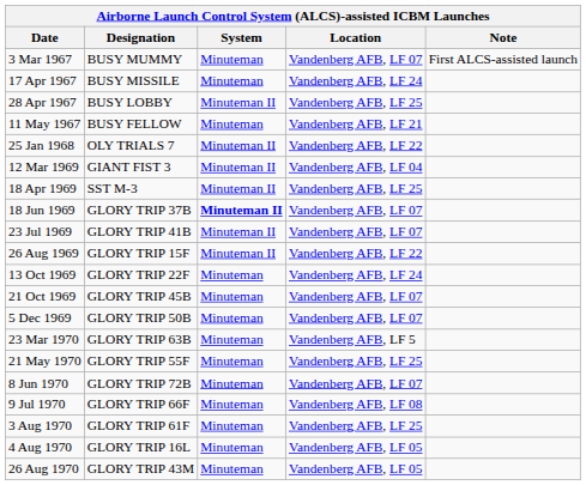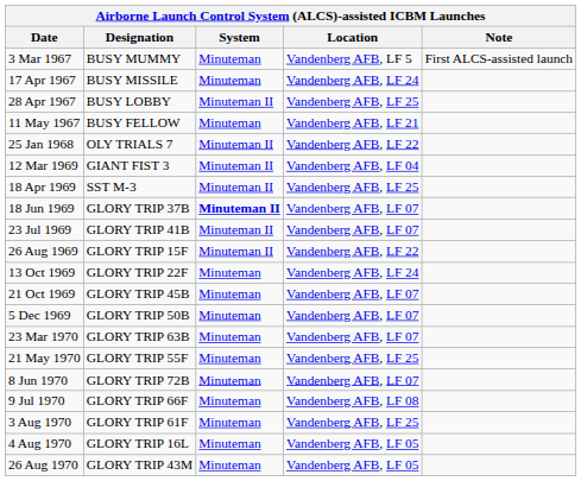 <table class="wikitable">
 <tr>
 <th colspan=6><a href='#'>Airborne Launch Control System</a> (ALCS)-assisted ICBM Launches</th>
 </tr>
 <tr>
 <th>Date</th>
 <th>Designation</th>
 <th>System</th>
 <th>Location</th>
 <th>Note</th>
 </tr>
 <tr>
 <td>3 Mar 1967</td>
 <td>BUSY MUMMY</td>
 <td><a href='#'>Minuteman</a></td>
-<td><a href='#'>Vandenberg AFB</a>, <a href='#'>LF 07</a></td>
+<td><a href='#'>Vandenberg AFB</a>, LF 5</td>
 <td>First ALCS-assisted launch</td>
 </tr>
 <tr>
 <td>17 Apr 1967</td>
 <td>BUSY MISSILE</td>
 <td><a href='#'>Minuteman</a></td>
 <td><a href='#'>Vandenberg AFB</a>, <a href='#'>LF 24</a></td>
 <td></td>
 </tr>
 <tr>
 <td>28 Apr 1967</td>
 <td>BUSY LOBBY</td>
 <td><a href='#'>Minuteman II</a></td>
 <td><a href='#'>Vandenberg AFB</a>, <a href='#'>LF 25</a></td>
 <td></td>
 </tr>
 <tr>
 <td>11 May 1967</td>
 <td>BUSY FELLOW</td>
 <td><a href='#'>Minuteman</a></td>
 <td><a href='#'>Vandenberg AFB</a>, <a href='#'>LF 21</a></td>
 <td></td>
 </tr>
 <tr>
 <td>25 Jan 1968</td>
 <td>OLY TRIALS 7</td>
 <td><a href='#'>Minuteman II</a></td>
 <td><a href='#'>Vandenberg AFB</a>, <a href='#'>LF 22</a></td>
 <td></td>
 </tr>
 <tr>
 <td>12 Mar 1969</td>
 <td>GIANT FIST 3</td>
 <td><a href='#'>Minuteman II</a></td>
 <td><a href='#'>Vandenberg AFB</a>, <a href='#'>LF 04</a></td>
 <td></td>
 </tr>
 <tr>
 <td>18 Apr 1969</td>
 <td>SST M-3</td>
 <td><a href='#'>Minuteman II</a></td>
 <td><a href='#'>Vandenberg AFB</a>, <a href='#'>LF 25</a></td>
 <td></td>
 </tr>
 <tr>
 <td>18 Jun 1969</td>
 <td>GLORY TRIP 37B</td>
 <td><strong><a href='#'>Minuteman II</a></strong></td>
 <td><a href='#'>Vandenberg AFB</a>, <a href='#'>LF 07</a></td>
 <td></td>
 </tr>
 <tr>
 <td>23 Jul 1969</td>
 <td>GLORY TRIP 41B</td>
 <td><a href='#'>Minuteman II</a></td>
 <td><a href='#'>Vandenberg AFB</a>, <a href='#'>LF 07</a></td>
 <td></td>
 </tr>
 <tr>
 <td>26 Aug 1969</td>
 <td>GLORY TRIP 15F</td>
 <td><a href='#'>Minuteman II</a></td>
 <td><a href='#'>Vandenberg AFB</a>, <a href='#'>LF 22</a></td>
 <td></td>
 </tr>
 <tr>
 <td>13 Oct 1969</td>
 <td>GLORY TRIP 22F</td>
 <td><a href='#'>Minuteman</a></td>
 <td><a href='#'>Vandenberg AFB</a>, <a href='#'>LF 24</a></td>
 <td></td>
 </tr>
 <tr>
 <td>21 Oct 1969</td>
 <td>GLORY TRIP 45B</td>
 <td><a href='#'>Minuteman</a></td>
 <td><a href='#'>Vandenberg AFB</a>, <a href='#'>LF 07</a></td>
 <td></td>
 </tr>
 <tr>
 <td>5 Dec 1969</td>
 <td>GLORY TRIP 50B</td>
 <td><a href='#'>Minuteman</a></td>
 <td><a href='#'>Vandenberg AFB</a>, <a href='#'>LF 07</a></td>
 <td></td>
 </tr>
 <tr>
 <td>23 Mar 1970</td>
 <td>GLORY TRIP 63B</td>
 <td><a href='#'>Minuteman</a></td>
-<td><a href='#'>Vandenberg AFB</a>, LF 5</td>
+<td><a href='#'>Vandenberg AFB</a>, <a href='#'>LF 07</a></td>
 <td></td>
 </tr>
 <tr>
 <td>21 May 1970</td>
 <td>GLORY TRIP 55F</td>
 <td><a href='#'>Minuteman</a></td>
 <td><a href='#'>Vandenberg AFB</a>, <a href='#'>LF 25</a></td>
 <td></td>
 </tr>
 <tr>
 <td>8 Jun 1970</td>
 <td>GLORY TRIP 72B</td>
 <td><a href='#'>Minuteman</a></td>
 <td><a href='#'>Vandenberg AFB</a>, <a href='#'>LF 07</a></td>
 <td></td>
 </tr>
 <tr>
 <td>9 Jul 1970</td>
 <td>GLORY TRIP 66F</td>
 <td><a href='#'>Minuteman</a></td>
 <td><a href='#'>Vandenberg AFB</a>, <a href='#'>LF 08</a></td>
 <td></td>
 </tr>
 <tr>
 <td>3 Aug 1970</td>
 <td>GLORY TRIP 61F</td>
 <td><a href='#'>Minuteman</a></td>
 <td><a href='#'>Vandenberg AFB</a>, <a href='#'>LF 25</a></td>
 <td></td>
 </tr>
 <tr>
 <td>4 Aug 1970</td>
 <td>GLORY TRIP 16L</td>
 <td><a href='#'>Minuteman</a></td>
 <td><a href='#'>Vandenberg AFB</a>, <a href='#'>LF 05</a></td>
 <td></td>
 </tr>
 <tr>
 <td>26 Aug 1970</td>
 <td>GLORY TRIP 43M</td>
 <td><a href='#'>Minuteman</a></td>
 <td><a href='#'>Vandenberg AFB</a>, <a href='#'>LF 05</a></td>
 <td></td>
 </tr>
 </table>
